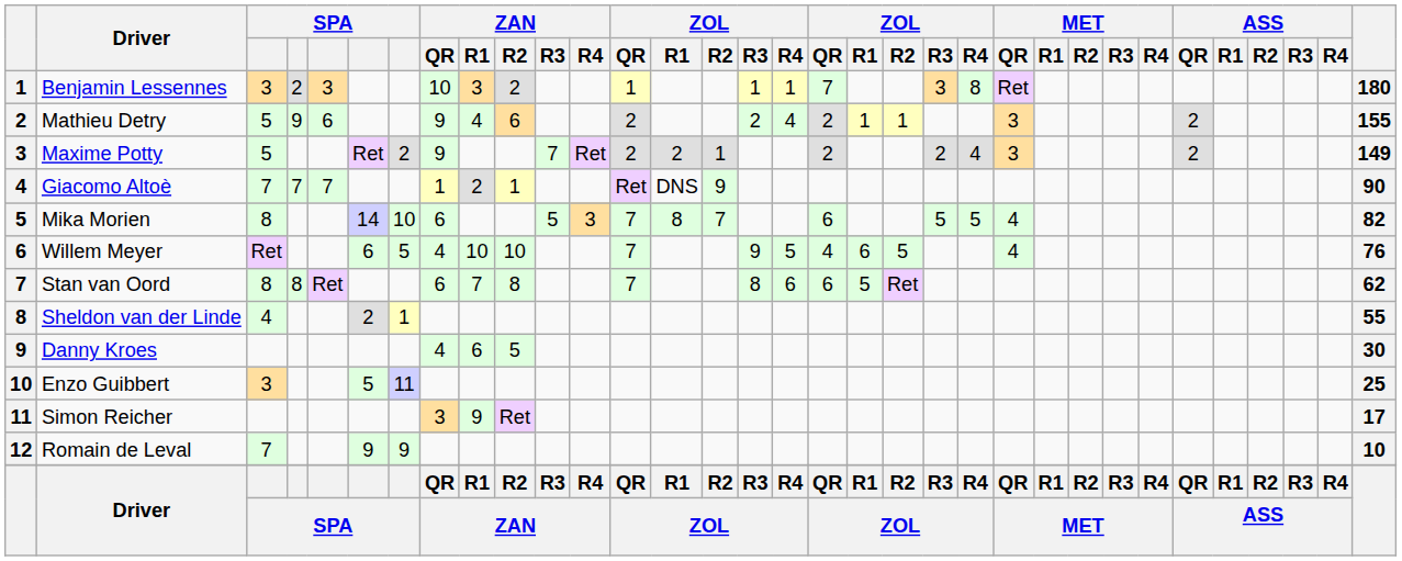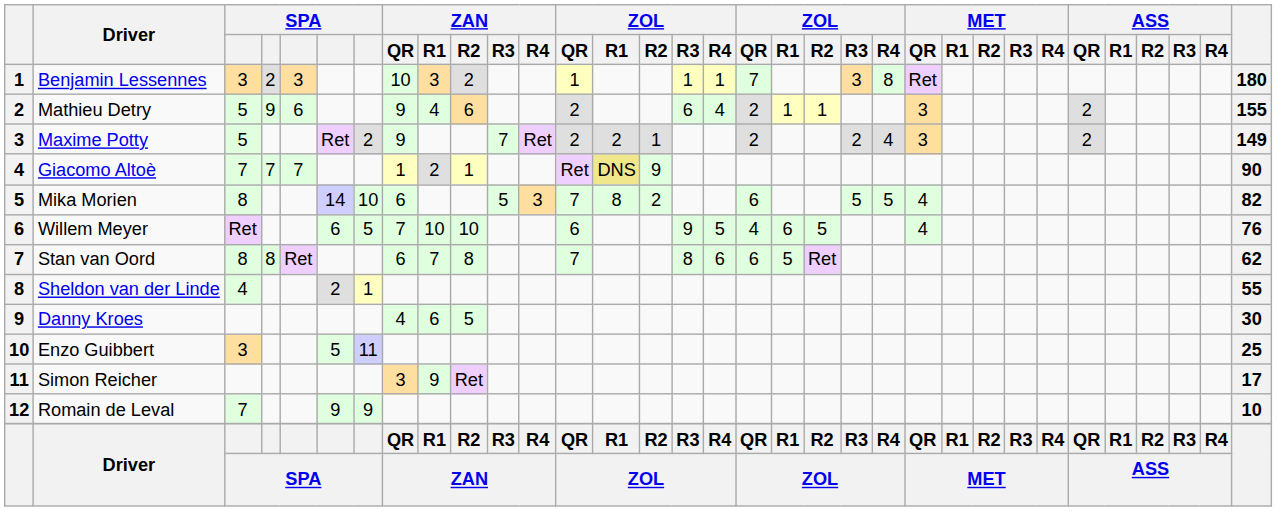 <table class="wikitable" style="font-size: 80%; text-align: center;">
 <tr valign="top">
 <th rowspan="2" valign="middle"></th>
 <th rowspan="2" valign="middle">Driver</th>
 <th colspan="5"><a href='#'>SPA</a><br></th>
 <th colspan="5"><a href='#'>ZAN</a><br></th>
 <th colspan="5"><a href='#'>ZOL</a><br></th>
 <th colspan="5"><a href='#'>ZOL</a><br></th>
 <th colspan="5"><a href='#'>MET</a><br></th>
 <th colspan="5"><a href='#'>ASS</a><br></th>
 <th rowspan="2" valign="middle"></th>
 </tr>
 <tr>
 <th></th>
 <th></th>
 <th></th>
 <th></th>
 <th></th>
 <th>QR</th>
 <th>R1</th>
 <th>R2</th>
 <th>R3</th>
 <th>R4</th>
 <th>QR</th>
 <th>R1</th>
 <th>R2</th>
 <th>R3</th>
 <th>R4</th>
 <th>QR</th>
 <th>R1</th>
 <th>R2</th>
 <th>R3</th>
 <th>R4</th>
 <th>QR</th>
 <th>R1</th>
 <th>R2</th>
 <th>R3</th>
 <th>R4</th>
 <th>QR</th>
 <th>R1</th>
 <th>R2</th>
 <th>R3</th>
 <th>R4</th>
 </tr>
 <tr>
 <th>1</th>
 <td align="left"> <a href='#'>Benjamin Lessennes</a></td>
 <td style="background:#ffdf9f;">3</td>
 <td style="background:#dfdfdf;">2</td>
 <td style="background:#ffdf9f;">3</td>
 <td></td>
 <td></td>
 <td style="background:#dfffdf;">10</td>
 <td style="background:#ffdf9f;">3</td>
 <td style="background:#dfdfdf;">2</td>
 <td></td>
 <td></td>
 <td style="background:#ffffbf;">1</td>
 <td></td>
 <td></td>
 <td style="background:#ffffbf;">1</td>
 <td style="background:#ffffbf;">1</td>
 <td style="background:#dfffdf;">7</td>
 <td></td>
 <td></td>
 <td style="background:#ffdf9f;">3</td>
 <td style="background:#dfffdf;">8</td>
 <td style="background:#efcfff;">Ret</td>
 <td></td>
 <td></td>
 <td></td>
 <td></td>
 <td></td>
 <td></td>
 <td></td>
 <td></td>
 <td></td>
 <th>180</th>
 </tr>
 <tr>
 <th>2</th>
 <td align="left"> Mathieu Detry</td>
 <td style="background:#dfffdf;">5</td>
 <td style="background:#dfffdf;">9</td>
 <td style="background:#dfffdf;">6</td>
 <td></td>
 <td></td>
 <td style="background:#dfffdf;">9</td>
 <td style="background:#dfffdf;">4</td>
 <td style="background:#ffdf9f;">6</td>
 <td></td>
 <td></td>
 <td style="background:#dfdfdf;">2</td>
 <td></td>
 <td></td>
-<td style="background:#dfffdf;">2</td>
+<td style="background:#dfffdf;">6</td>
 <td style="background:#dfffdf;">4</td>
 <td style="background:#dfdfdf;">2</td>
 <td style="background:#ffffbf;">1</td>
 <td style="background:#ffffbf;">1</td>
 <td></td>
 <td></td>
 <td style="background:#ffdf9f;">3</td>
 <td></td>
 <td></td>
 <td></td>
 <td></td>
 <td style="background:#dfdfdf;">2</td>
 <td></td>
 <td></td>
 <td></td>
 <td></td>
 <th>155</th>
 </tr>
 <tr>
 <th>3</th>
 <td align="left"> <a href='#'>Maxime Potty</a></td>
 <td style="background:#dfffdf;">5</td>
 <td></td>
 <td></td>
 <td style="background:#efcfff;">Ret</td>
 <td style="background:#dfdfdf;">2</td>
 <td style="background:#dfffdf;">9</td>
 <td></td>
 <td></td>
 <td style="background:#dfffdf;">7</td>
 <td style="background:#efcfff;">Ret</td>
 <td style="background:#dfdfdf;">2</td>
 <td style="background:#dfdfdf;">2</td>
 <td style="background:#dfdfdf;">1</td>
 <td></td>
 <td></td>
 <td style="background:#dfdfdf;">2</td>
 <td></td>
 <td></td>
 <td style="background:#dfdfdf;">2</td>
 <td style="background:#dfdfdf;">4</td>
 <td style="background:#ffdf9f;">3</td>
 <td></td>
 <td></td>
 <td></td>
 <td></td>
 <td style="background:#dfdfdf;">2</td>
 <td></td>
 <td></td>
 <td></td>
 <td></td>
 <th>149</th>
 </tr>
 <tr>
 <th>4</th>
 <td align="left"> <a href='#'>Giacomo Altoè</a></td>
 <td style="background:#dfffdf;">7</td>
 <td style="background:#dfffdf;">7</td>
 <td style="background:#dfffdf;">7</td>
 <td></td>
 <td></td>
 <td style="background:#ffffbf;">1</td>
 <td style="background:#dfdfdf;">2</td>
 <td style="background:#ffffbf;">1</td>
 <td></td>
 <td></td>
 <td style="background:#efcfff;">Ret</td>
-<td>DNS</td>
+<td style="background: khaki;">DNS</td>
 <td style="background:#dfffdf;">9</td>
 <td></td>
 <td></td>
 <td></td>
 <td></td>
 <td></td>
 <td></td>
 <td></td>
 <td></td>
 <td></td>
 <td></td>
 <td></td>
 <td></td>
 <td></td>
 <td></td>
 <td></td>
 <td></td>
 <td></td>
 <th>90</th>
 </tr>
 <tr>
 <th>5</th>
 <td align="left"> Mika Morien</td>
 <td style="background:#dfffdf;">8</td>
 <td></td>
 <td></td>
 <td style="background:#cfcfff;">14</td>
 <td style="background:#dfffdf;">10</td>
 <td style="background:#dfffdf;">6</td>
 <td></td>
 <td></td>
 <td style="background:#dfffdf;">5</td>
 <td style="background:#ffdf9f;">3</td>
 <td style="background:#dfffdf;">7</td>
 <td style="background:#dfffdf;">8</td>
-<td style="background:#dfffdf;">7</td>
+<td style="background:#dfffdf;">2</td>
 <td></td>
 <td></td>
 <td style="background:#dfffdf;">6</td>
 <td></td>
 <td></td>
 <td style="background:#dfffdf;">5</td>
 <td style="background:#dfffdf;">5</td>
 <td style="background:#dfffdf;">4</td>
 <td></td>
 <td></td>
 <td></td>
 <td></td>
 <td></td>
 <td></td>
 <td></td>
 <td></td>
 <td></td>
 <th>82</th>
 </tr>
 <tr>
 <th>6</th>
 <td align="left"> Willem Meyer</td>
 <td style="background:#efcfff;">Ret</td>
 <td></td>
 <td></td>
 <td style="background:#dfffdf;">6</td>
 <td style="background:#dfffdf;">5</td>
-<td style="background:#dfffdf;">4</td>
+<td style="background:#dfffdf;">7</td>
 <td style="background:#dfffdf;">10</td>
 <td style="background:#dfffdf;">10</td>
 <td></td>
 <td></td>
-<td style="background:#dfffdf;">7</td>
+<td style="background:#dfffdf;">6</td>
 <td></td>
 <td></td>
 <td style="background:#dfffdf;">9</td>
 <td style="background:#dfffdf;">5</td>
 <td style="background:#dfffdf;">4</td>
 <td style="background:#dfffdf;">6</td>
 <td style="background:#dfffdf;">5</td>
 <td></td>
 <td></td>
 <td style="background:#dfffdf;">4</td>
 <td></td>
 <td></td>
 <td></td>
 <td></td>
 <td></td>
 <td></td>
 <td></td>
 <td></td>
 <td></td>
 <th>76</th>
 </tr>
 <tr>
 <th>7</th>
 <td align="left"> Stan van Oord</td>
 <td style="background:#dfffdf;">8</td>
 <td style="background:#dfffdf;">8</td>
 <td style="background:#efcfff;">Ret</td>
 <td></td>
 <td></td>
 <td style="background:#dfffdf;">6</td>
 <td style="background:#dfffdf;">7</td>
 <td style="background:#dfffdf;">8</td>
 <td></td>
 <td></td>
 <td style="background:#dfffdf;">7</td>
 <td></td>
 <td></td>
 <td style="background:#dfffdf;">8</td>
 <td style="background:#dfffdf;">6</td>
 <td style="background:#dfffdf;">6</td>
 <td style="background:#dfffdf;">5</td>
 <td style="background:#efcfff;">Ret</td>
 <td></td>
 <td></td>
 <td></td>
 <td></td>
 <td></td>
 <td></td>
 <td></td>
 <td></td>
 <td></td>
 <td></td>
 <td></td>
 <td></td>
 <th>62</th>
 </tr>
 <tr>
 <th>8</th>
 <td align="left"> <a href='#'>Sheldon van der Linde</a></td>
 <td style="background:#dfffdf;">4</td>
 <td></td>
 <td></td>
 <td style="background:#dfdfdf;">2</td>
 <td style="background:#ffffbf;">1</td>
 <td></td>
 <td></td>
 <td></td>
 <td></td>
 <td></td>
 <td></td>
 <td></td>
 <td></td>
 <td></td>
 <td></td>
 <td></td>
 <td></td>
 <td></td>
 <td></td>
 <td></td>
 <td></td>
 <td></td>
 <td></td>
 <td></td>
 <td></td>
 <td></td>
 <td></td>
 <td></td>
 <td></td>
 <td></td>
 <th>55</th>
 </tr>
 <tr>
 <th>9</th>
 <td align="left"> <a href='#'>Danny Kroes</a></td>
 <td></td>
 <td></td>
 <td></td>
 <td></td>
 <td></td>
 <td style="background:#dfffdf;">4</td>
 <td style="background:#dfffdf;">6</td>
 <td style="background:#dfffdf;">5</td>
 <td></td>
 <td></td>
 <td></td>
 <td></td>
 <td></td>
 <td></td>
 <td></td>
 <td></td>
 <td></td>
 <td></td>
 <td></td>
 <td></td>
 <td></td>
 <td></td>
 <td></td>
 <td></td>
 <td></td>
 <td></td>
 <td></td>
 <td></td>
 <td></td>
 <td></td>
 <th>30</th>
 </tr>
 <tr>
 <th>10</th>
 <td align="left"> Enzo Guibbert</td>
 <td style="background:#ffdf9f;">3</td>
 <td></td>
 <td></td>
 <td style="background:#dfffdf;">5</td>
 <td style="background:#cfcfff;">11</td>
 <td></td>
 <td></td>
 <td></td>
 <td></td>
 <td></td>
 <td></td>
 <td></td>
 <td></td>
 <td></td>
 <td></td>
 <td></td>
 <td></td>
 <td></td>
 <td></td>
 <td></td>
 <td></td>
 <td></td>
 <td></td>
 <td></td>
 <td></td>
 <td></td>
 <td></td>
 <td></td>
 <td></td>
 <td></td>
 <th>25</th>
 </tr>
 <tr>
 <th>11</th>
 <td align="left"> Simon Reicher</td>
 <td></td>
 <td></td>
 <td></td>
 <td></td>
 <td></td>
 <td style="background:#ffdf9f;">3</td>
 <td style="background:#dfffdf;">9</td>
 <td style="background:#efcfff;">Ret</td>
 <td></td>
 <td></td>
 <td></td>
 <td></td>
 <td></td>
 <td></td>
 <td></td>
 <td></td>
 <td></td>
 <td></td>
 <td></td>
 <td></td>
 <td></td>
 <td></td>
 <td></td>
 <td></td>
 <td></td>
 <td></td>
 <td></td>
 <td></td>
 <td></td>
 <td></td>
 <th>17</th>
 </tr>
 <tr>
 <th>12</th>
 <td align="left"> Romain de Leval</td>
 <td style="background:#dfffdf;">7</td>
 <td></td>
 <td></td>
 <td style="background:#dfffdf;">9</td>
 <td style="background:#dfffdf;">9</td>
 <td></td>
 <td></td>
 <td></td>
 <td></td>
 <td></td>
 <td></td>
 <td></td>
 <td></td>
 <td></td>
 <td></td>
 <td></td>
 <td></td>
 <td></td>
 <td></td>
 <td></td>
 <td></td>
 <td></td>
 <td></td>
 <td></td>
 <td></td>
 <td></td>
 <td></td>
 <td></td>
 <td></td>
 <td></td>
 <th>10</th>
 </tr>
 <tr>
 </tr>
 <tr valign="top">
 <th rowspan="2" valign="middle"></th>
 <th rowspan="2" valign="middle">Driver</th>
 <th></th>
 <th></th>
 <th></th>
 <th></th>
 <th></th>
 <th>QR</th>
 <th>R1</th>
 <th>R2</th>
 <th>R3</th>
 <th>R4</th>
 <th>QR</th>
 <th>R1</th>
 <th>R2</th>
 <th>R3</th>
 <th>R4</th>
 <th>QR</th>
 <th>R1</th>
 <th>R2</th>
 <th>R3</th>
 <th>R4</th>
 <th>QR</th>
 <th>R1</th>
 <th>R2</th>
 <th>R3</th>
 <th>R4</th>
 <th>QR</th>
 <th>R1</th>
 <th>R2</th>
 <th>R3</th>
 <th>R4</th>
 <th rowspan="2" valign="middle"></th>
 </tr>
 <tr>
 <th colspan="5"><a href='#'>SPA</a><br></th>
 <th colspan="5"><a href='#'>ZAN</a><br></th>
 <th colspan="5"><a href='#'>ZOL</a><br></th>
 <th colspan="5"><a href='#'>ZOL</a><br></th>
 <th colspan="5"><a href='#'>MET</a><br></th>
 <th colspan="5"><a href='#'>ASS</a><br> </th>
 </tr>
 </table>
